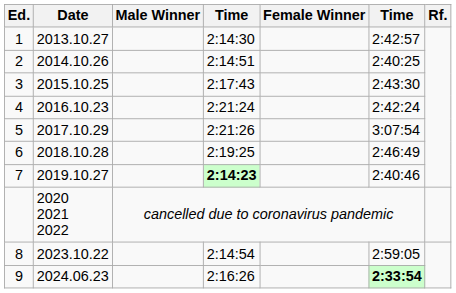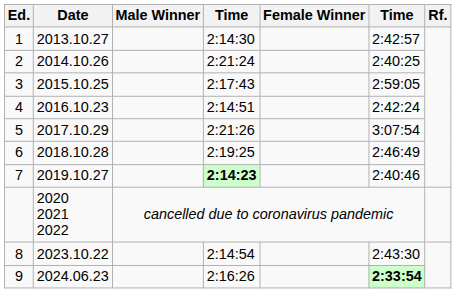 <table class="wikitable sortable">
 <tr>
 <th class="unsortable">Ed.</th>
 <th>Date</th>
 <th>Male Winner</th>
 <th>Time</th>
 <th>Female Winner</th>
 <th>Time</th>
 <th class="unsortable">Rf.</th>
 </tr>
 <tr>
 <td align="center">1</td>
 <td>2013.10.27</td>
 <td></td>
 <td>2:14:30</td>
 <td></td>
 <td>2:42:57</td>
 </tr>
 <tr>
 <td align="center">2</td>
 <td>2014.10.26</td>
 <td></td>
-<td>2:14:51</td>
+<td>2:21:24</td>
 <td></td>
 <td>2:40:25</td>
 </tr>
 <tr>
 <td align="center">3</td>
 <td>2015.10.25</td>
 <td></td>
 <td>2:17:43</td>
 <td></td>
-<td>2:43:30</td>
+<td>2:59:05</td>
 </tr>
 <tr>
 <td align="center">4</td>
 <td>2016.10.23</td>
 <td></td>
-<td>2:21:24</td>
+<td>2:14:51</td>
 <td></td>
 <td>2:42:24</td>
 </tr>
 <tr>
 <td align="center">5</td>
 <td>2017.10.29</td>
 <td></td>
 <td>2:21:26</td>
 <td></td>
 <td>3:07:54</td>
 </tr>
 <tr>
 <td align="center">6</td>
 <td>2018.10.28</td>
 <td></td>
 <td>2:19:25</td>
 <td></td>
 <td>2:46:49</td>
 </tr>
 <tr>
 <td align="center">7</td>
 <td>2019.10.27</td>
 <td></td>
 <td bgcolor="#CCFFCC"><strong>2:14:23</strong></td>
 <td></td>
 <td>2:40:46</td>
 </tr>
 <tr>
 <td></td>
 <td>2020<br>2021<br>2022</td>
 <td colspan="4" align="center" data-sort-value=""><em>cancelled due to coronavirus pandemic</em></td>
 <td></td>
 </tr>
 <tr>
 <td align="center">8</td>
 <td>2023.10.22</td>
 <td></td>
 <td>2:14:54</td>
 <td></td>
-<td>2:59:05</td>
+<td>2:43:30</td>
 </tr>
 <tr>
 <td align="center">9</td>
 <td>2024.06.23</td>
 <td></td>
 <td>2:16:26</td>
 <td></td>
 <td bgcolor="#CCFFCC"><strong>2:33:54</strong></td>
 </tr>
 </table>
